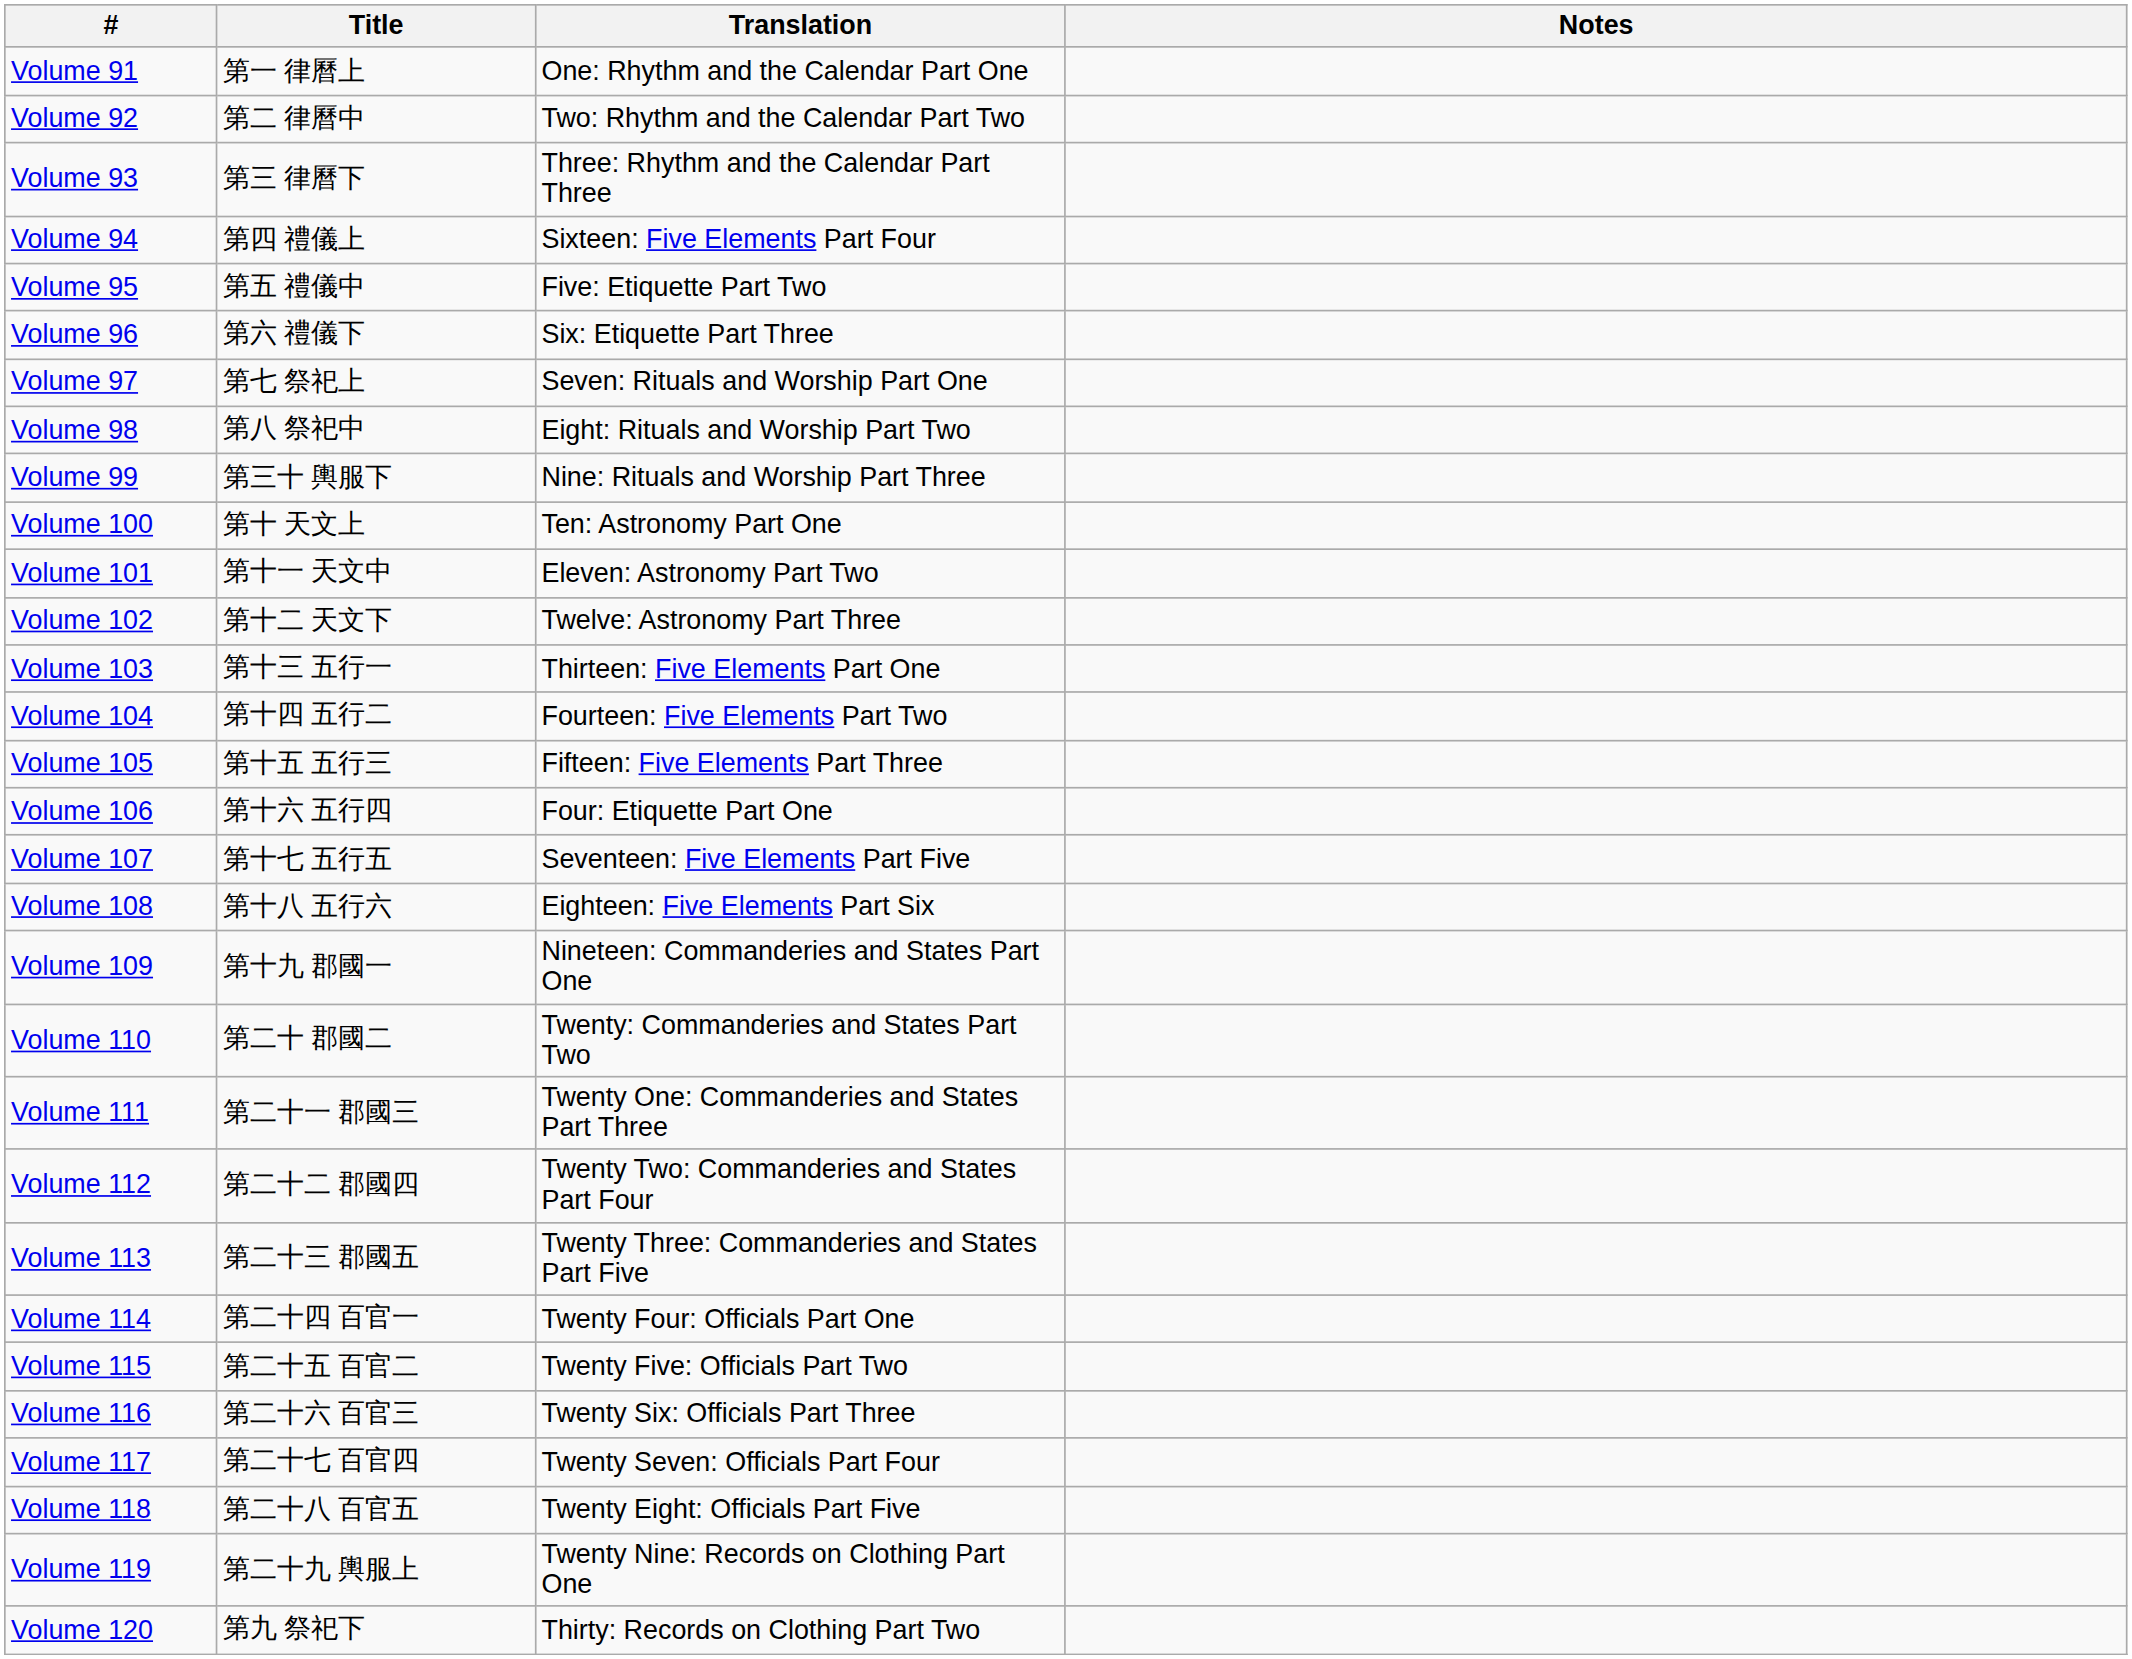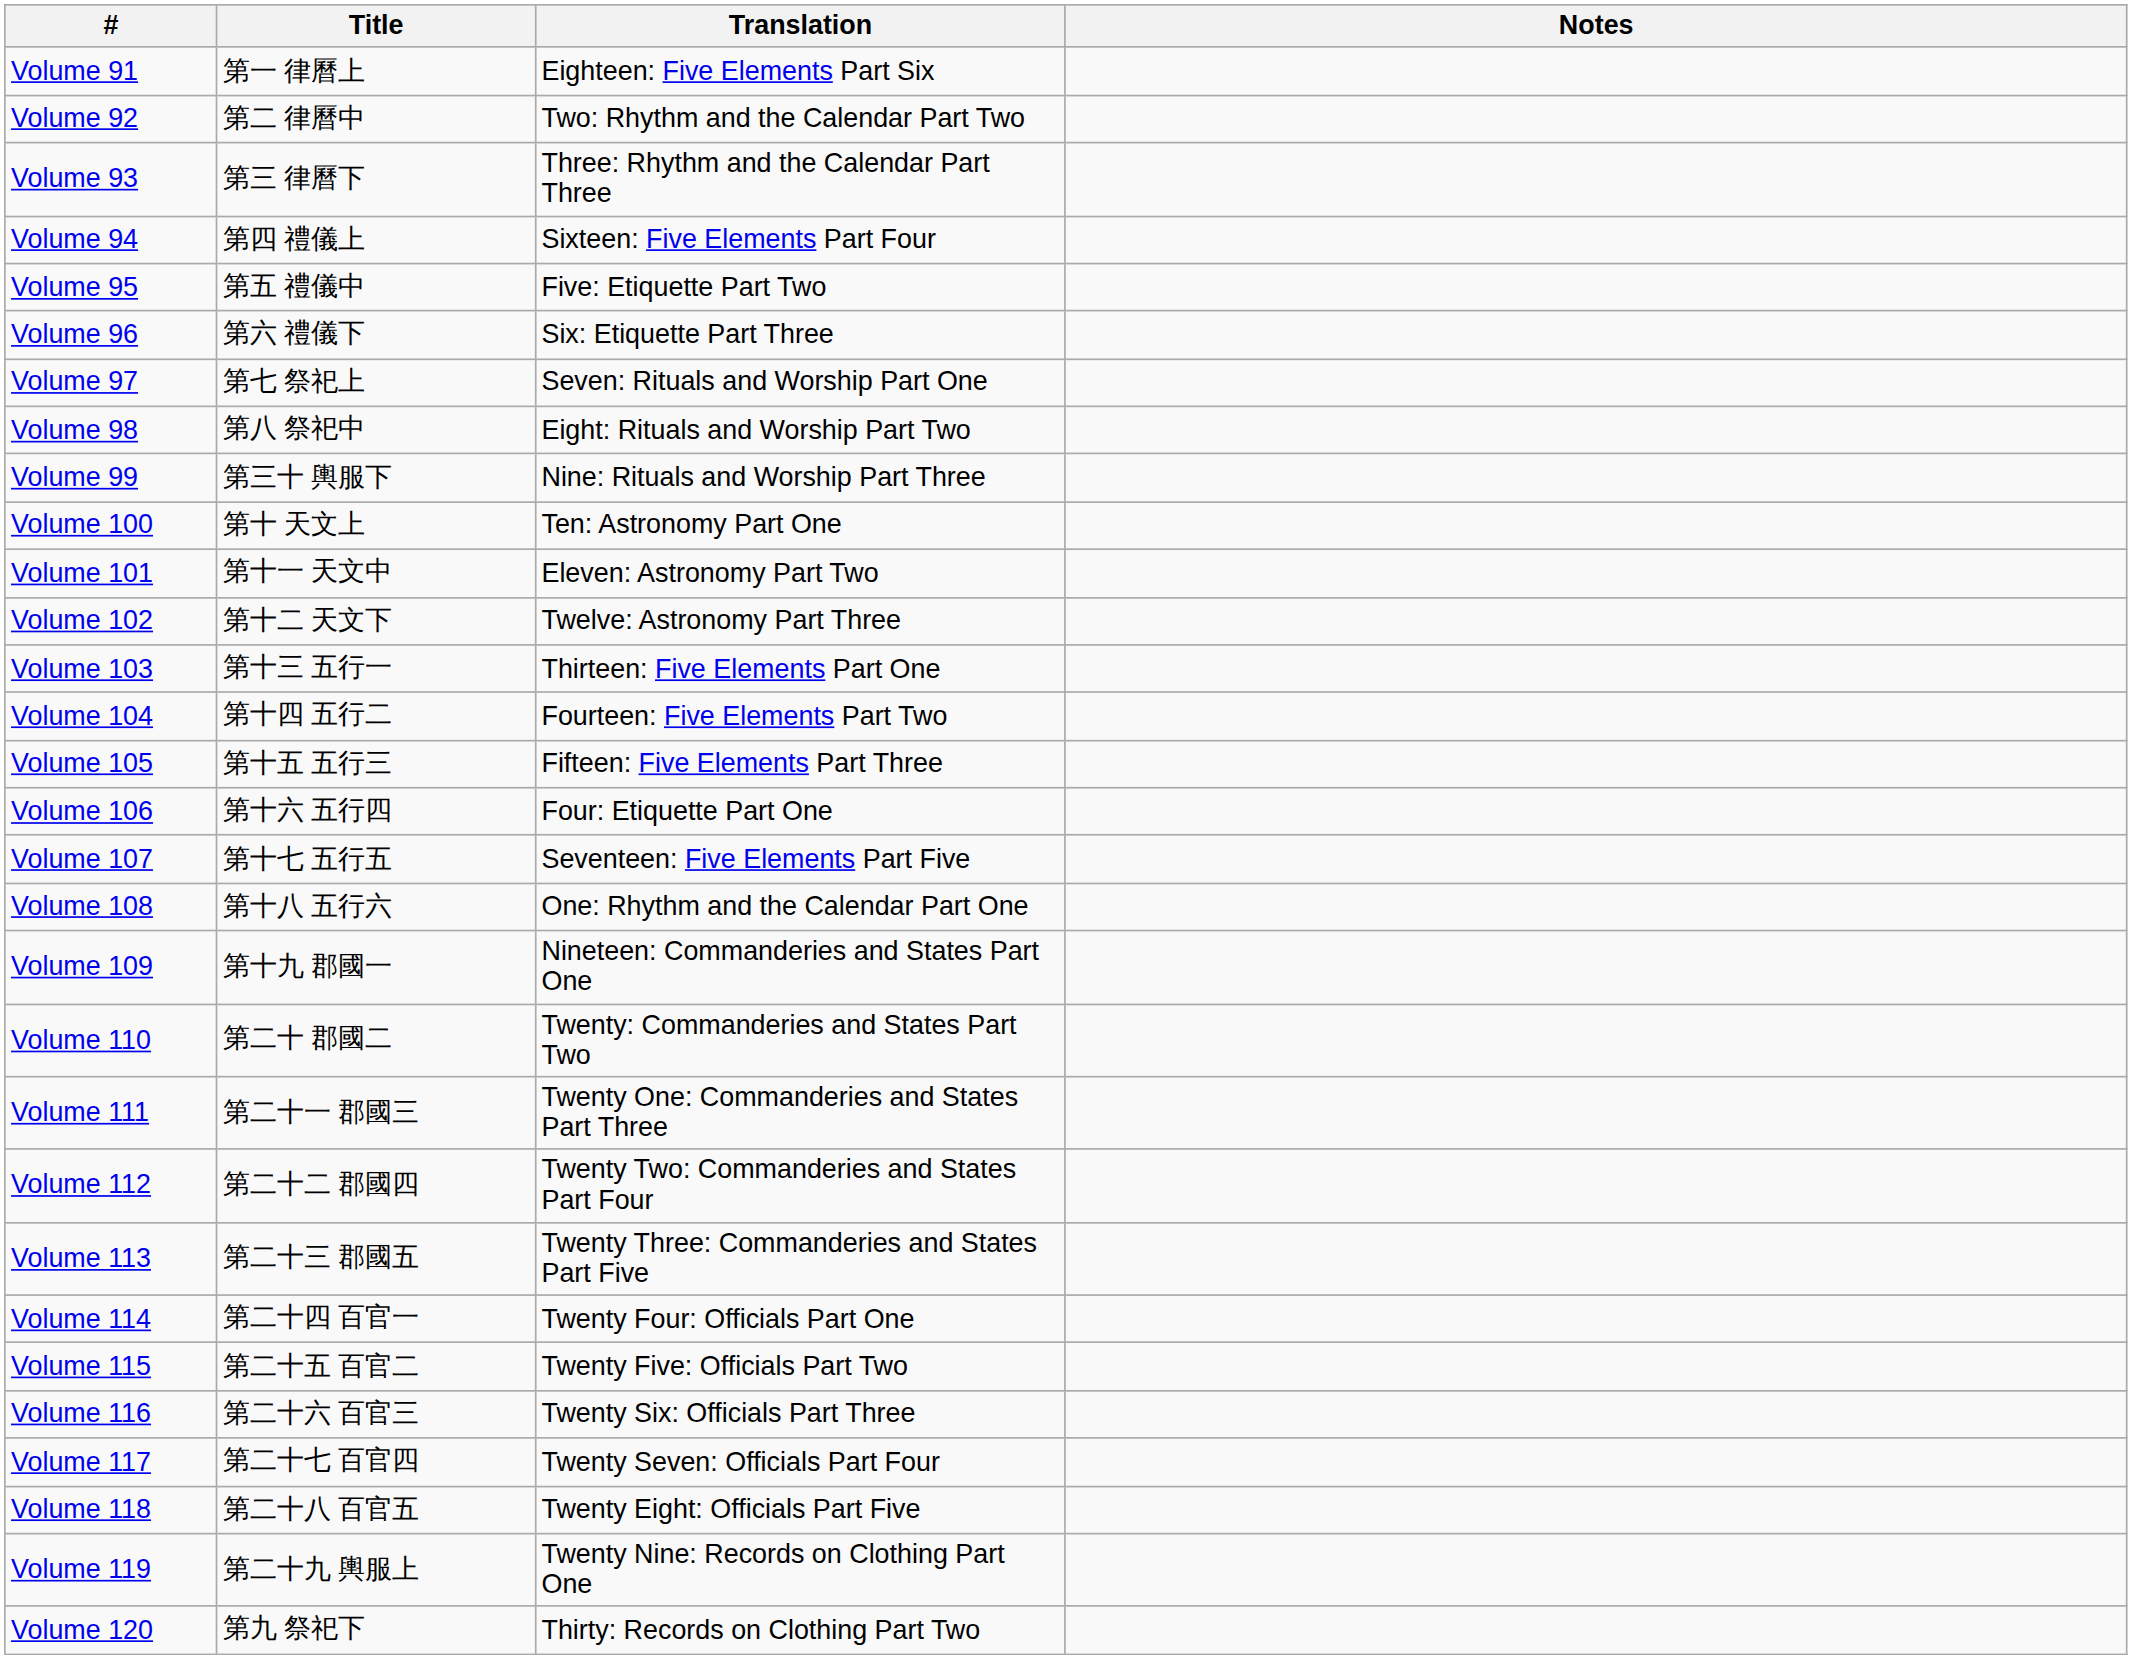 <table class=wikitable width=100%>
 <tr>
 <th width=10%>#</th>
 <th width=15%>Title</th>
 <th width=25%>Translation</th>
 <th width=50%>Notes</th>
 </tr>
 <tr>
 <td><a href='#'>Volume 91</a></td>
 <td>第一 律曆上</td>
-<td>One: Rhythm and the Calendar Part One</td>
+<td>Eighteen: <a href='#'>Five Elements</a> Part Six</td>
 <td></td>
 </tr>
 <tr>
 <td><a href='#'>Volume 92</a></td>
 <td>第二 律曆中</td>
 <td>Two: Rhythm and the Calendar Part Two</td>
 <td></td>
 </tr>
 <tr>
 <td><a href='#'>Volume 93</a></td>
 <td>第三 律曆下</td>
 <td>Three: Rhythm and the Calendar Part Three</td>
 <td></td>
 </tr>
 <tr>
 <td><a href='#'>Volume 94</a></td>
 <td>第四 禮儀上</td>
 <td>Sixteen: <a href='#'>Five Elements</a> Part Four</td>
 <td></td>
 </tr>
 <tr>
 <td><a href='#'>Volume 95</a></td>
 <td>第五 禮儀中</td>
 <td>Five: Etiquette Part Two</td>
 <td></td>
 </tr>
 <tr>
 <td><a href='#'>Volume 96</a></td>
 <td>第六 禮儀下</td>
 <td>Six: Etiquette Part Three</td>
 <td></td>
 </tr>
 <tr>
 <td><a href='#'>Volume 97</a></td>
 <td>第七 祭祀上</td>
 <td>Seven: Rituals and Worship Part One</td>
 <td></td>
 </tr>
 <tr>
 <td><a href='#'>Volume 98</a></td>
 <td>第八 祭祀中</td>
 <td>Eight: Rituals and Worship Part Two</td>
 <td></td>
 </tr>
 <tr>
 <td><a href='#'>Volume 99</a></td>
 <td>第三十 輿服下</td>
 <td>Nine: Rituals and Worship Part Three</td>
 <td></td>
 </tr>
 <tr>
 <td><a href='#'>Volume 100</a></td>
 <td>第十 天文上</td>
 <td>Ten: Astronomy Part One</td>
 <td></td>
 </tr>
 <tr>
 <td><a href='#'>Volume 101</a></td>
 <td>第十一 天文中</td>
 <td>Eleven: Astronomy Part Two</td>
 <td></td>
 </tr>
 <tr>
 <td><a href='#'>Volume 102</a></td>
 <td>第十二 天文下</td>
 <td>Twelve: Astronomy Part Three</td>
 <td></td>
 </tr>
 <tr>
 <td><a href='#'>Volume 103</a></td>
 <td>第十三 五行一</td>
 <td>Thirteen: <a href='#'>Five Elements</a> Part One</td>
 <td></td>
 </tr>
 <tr>
 <td><a href='#'>Volume 104</a></td>
 <td>第十四 五行二</td>
 <td>Fourteen: <a href='#'>Five Elements</a> Part Two</td>
 <td></td>
 </tr>
 <tr>
 <td><a href='#'>Volume 105</a></td>
 <td>第十五 五行三</td>
 <td>Fifteen: <a href='#'>Five Elements</a> Part Three</td>
 <td></td>
 </tr>
 <tr>
 <td><a href='#'>Volume 106</a></td>
 <td>第十六 五行四</td>
 <td>Four: Etiquette Part One</td>
 <td></td>
 </tr>
 <tr>
 <td><a href='#'>Volume 107</a></td>
 <td>第十七 五行五</td>
 <td>Seventeen: <a href='#'>Five Elements</a> Part Five</td>
 <td></td>
 </tr>
 <tr>
 <td><a href='#'>Volume 108</a></td>
 <td>第十八 五行六</td>
-<td>Eighteen: <a href='#'>Five Elements</a> Part Six</td>
+<td>One: Rhythm and the Calendar Part One</td>
 <td></td>
 </tr>
 <tr>
 <td><a href='#'>Volume 109</a></td>
 <td>第十九 郡國一</td>
 <td>Nineteen: Commanderies and States Part One</td>
 <td></td>
 </tr>
 <tr>
 <td><a href='#'>Volume 110</a></td>
 <td>第二十 郡國二</td>
 <td>Twenty: Commanderies and States Part Two</td>
 <td></td>
 </tr>
 <tr>
 <td><a href='#'>Volume 111</a></td>
 <td>第二十一 郡國三</td>
 <td>Twenty One: Commanderies and States Part Three</td>
 <td></td>
 </tr>
 <tr>
 <td><a href='#'>Volume 112</a></td>
 <td>第二十二 郡國四</td>
 <td>Twenty Two: Commanderies and States Part Four</td>
 <td></td>
 </tr>
 <tr>
 <td><a href='#'>Volume 113</a></td>
 <td>第二十三 郡國五</td>
 <td>Twenty Three: Commanderies and States Part Five</td>
 <td></td>
 </tr>
 <tr>
 <td><a href='#'>Volume 114</a></td>
 <td>第二十四 百官一</td>
 <td>Twenty Four: Officials Part One</td>
 <td></td>
 </tr>
 <tr>
 <td><a href='#'>Volume 115</a></td>
 <td>第二十五 百官二</td>
 <td>Twenty Five: Officials Part Two</td>
 <td></td>
 </tr>
 <tr>
 <td><a href='#'>Volume 116</a></td>
 <td>第二十六 百官三</td>
 <td>Twenty Six: Officials Part Three</td>
 <td></td>
 </tr>
 <tr>
 <td><a href='#'>Volume 117</a></td>
 <td>第二十七 百官四</td>
 <td>Twenty Seven: Officials Part Four</td>
 <td></td>
 </tr>
 <tr>
 <td><a href='#'>Volume 118</a></td>
 <td>第二十八 百官五</td>
 <td>Twenty Eight: Officials Part Five</td>
 <td></td>
 </tr>
 <tr>
 <td><a href='#'>Volume 119</a></td>
 <td>第二十九 輿服上</td>
 <td>Twenty Nine: Records on Clothing Part One</td>
 <td></td>
 </tr>
 <tr>
 <td><a href='#'>Volume 120</a></td>
 <td>第九 祭祀下</td>
 <td>Thirty: Records on Clothing Part Two</td>
 <td></td>
 </tr>
 <tr>
 </tr>
 </table>
